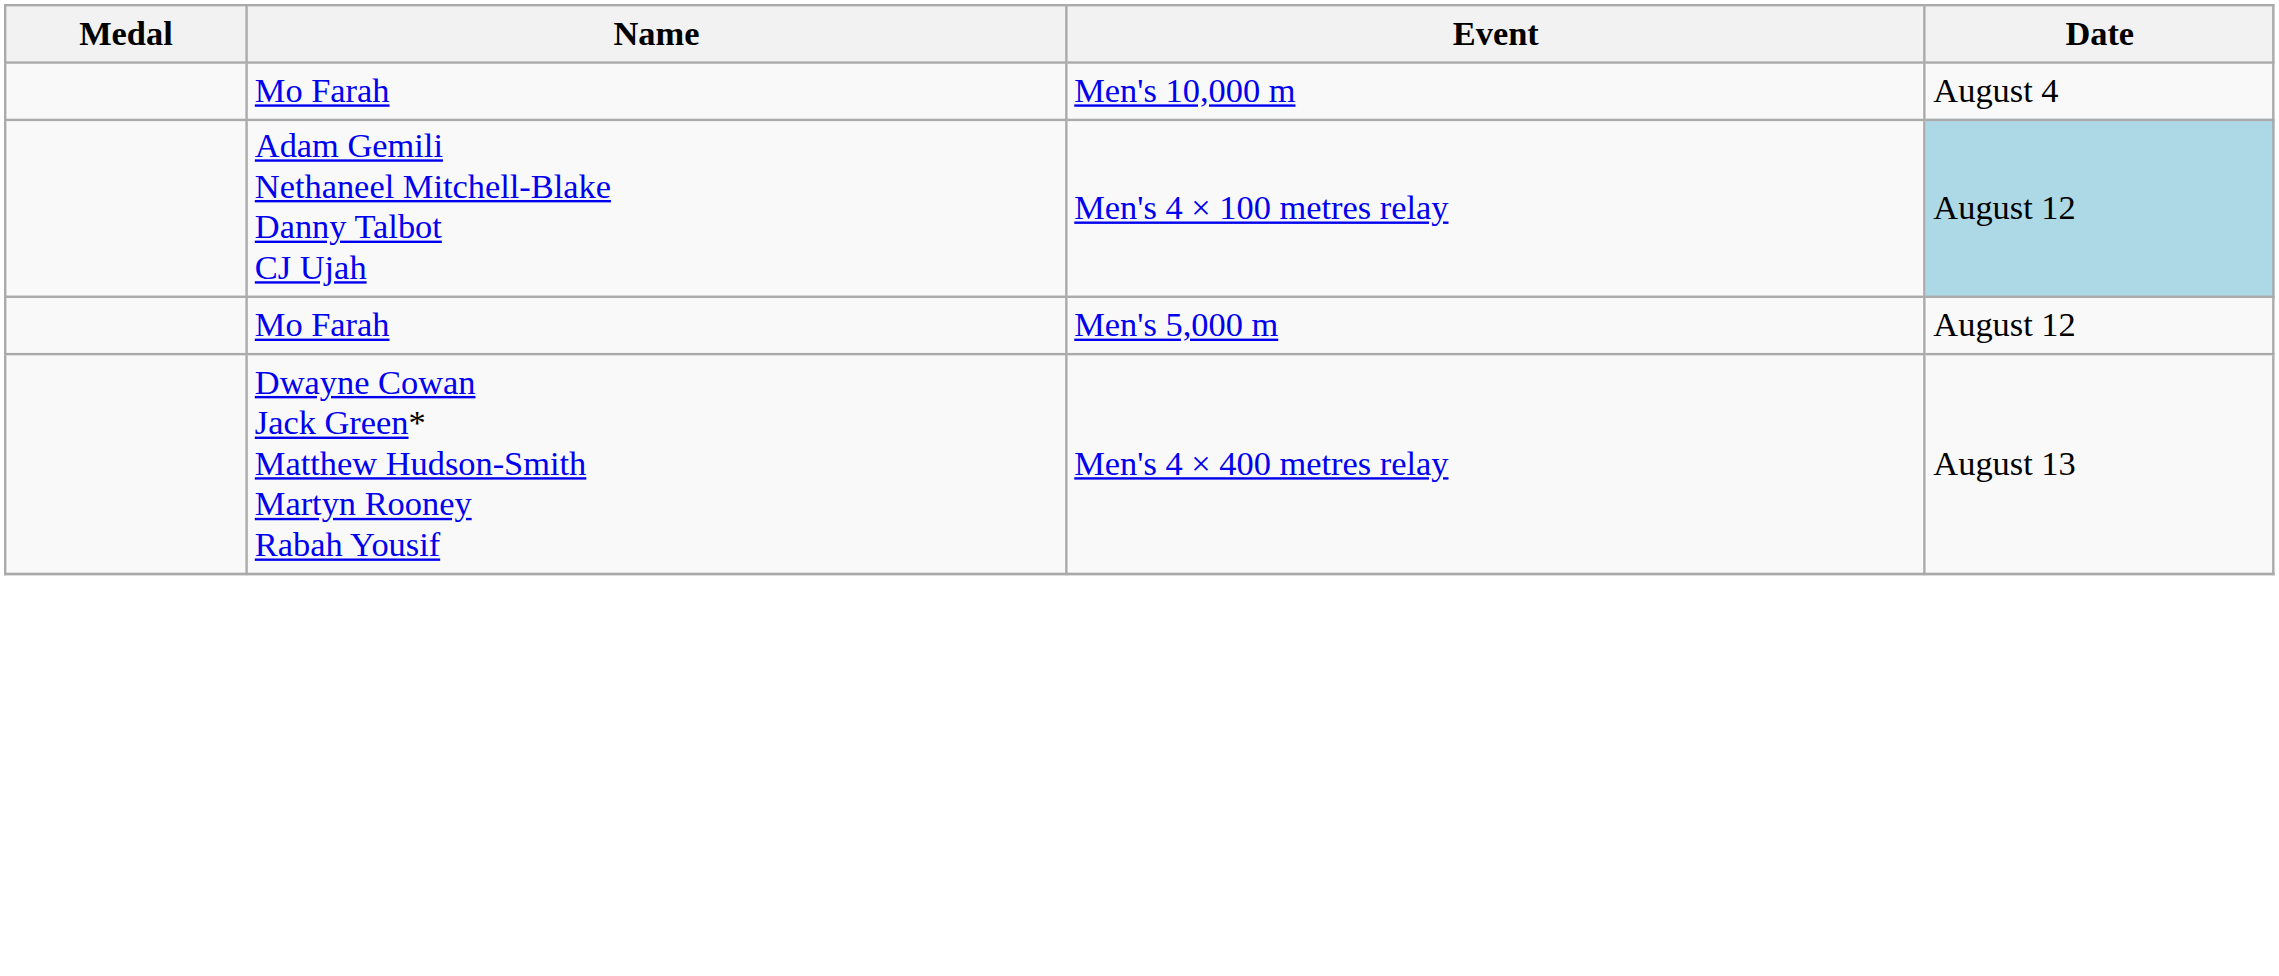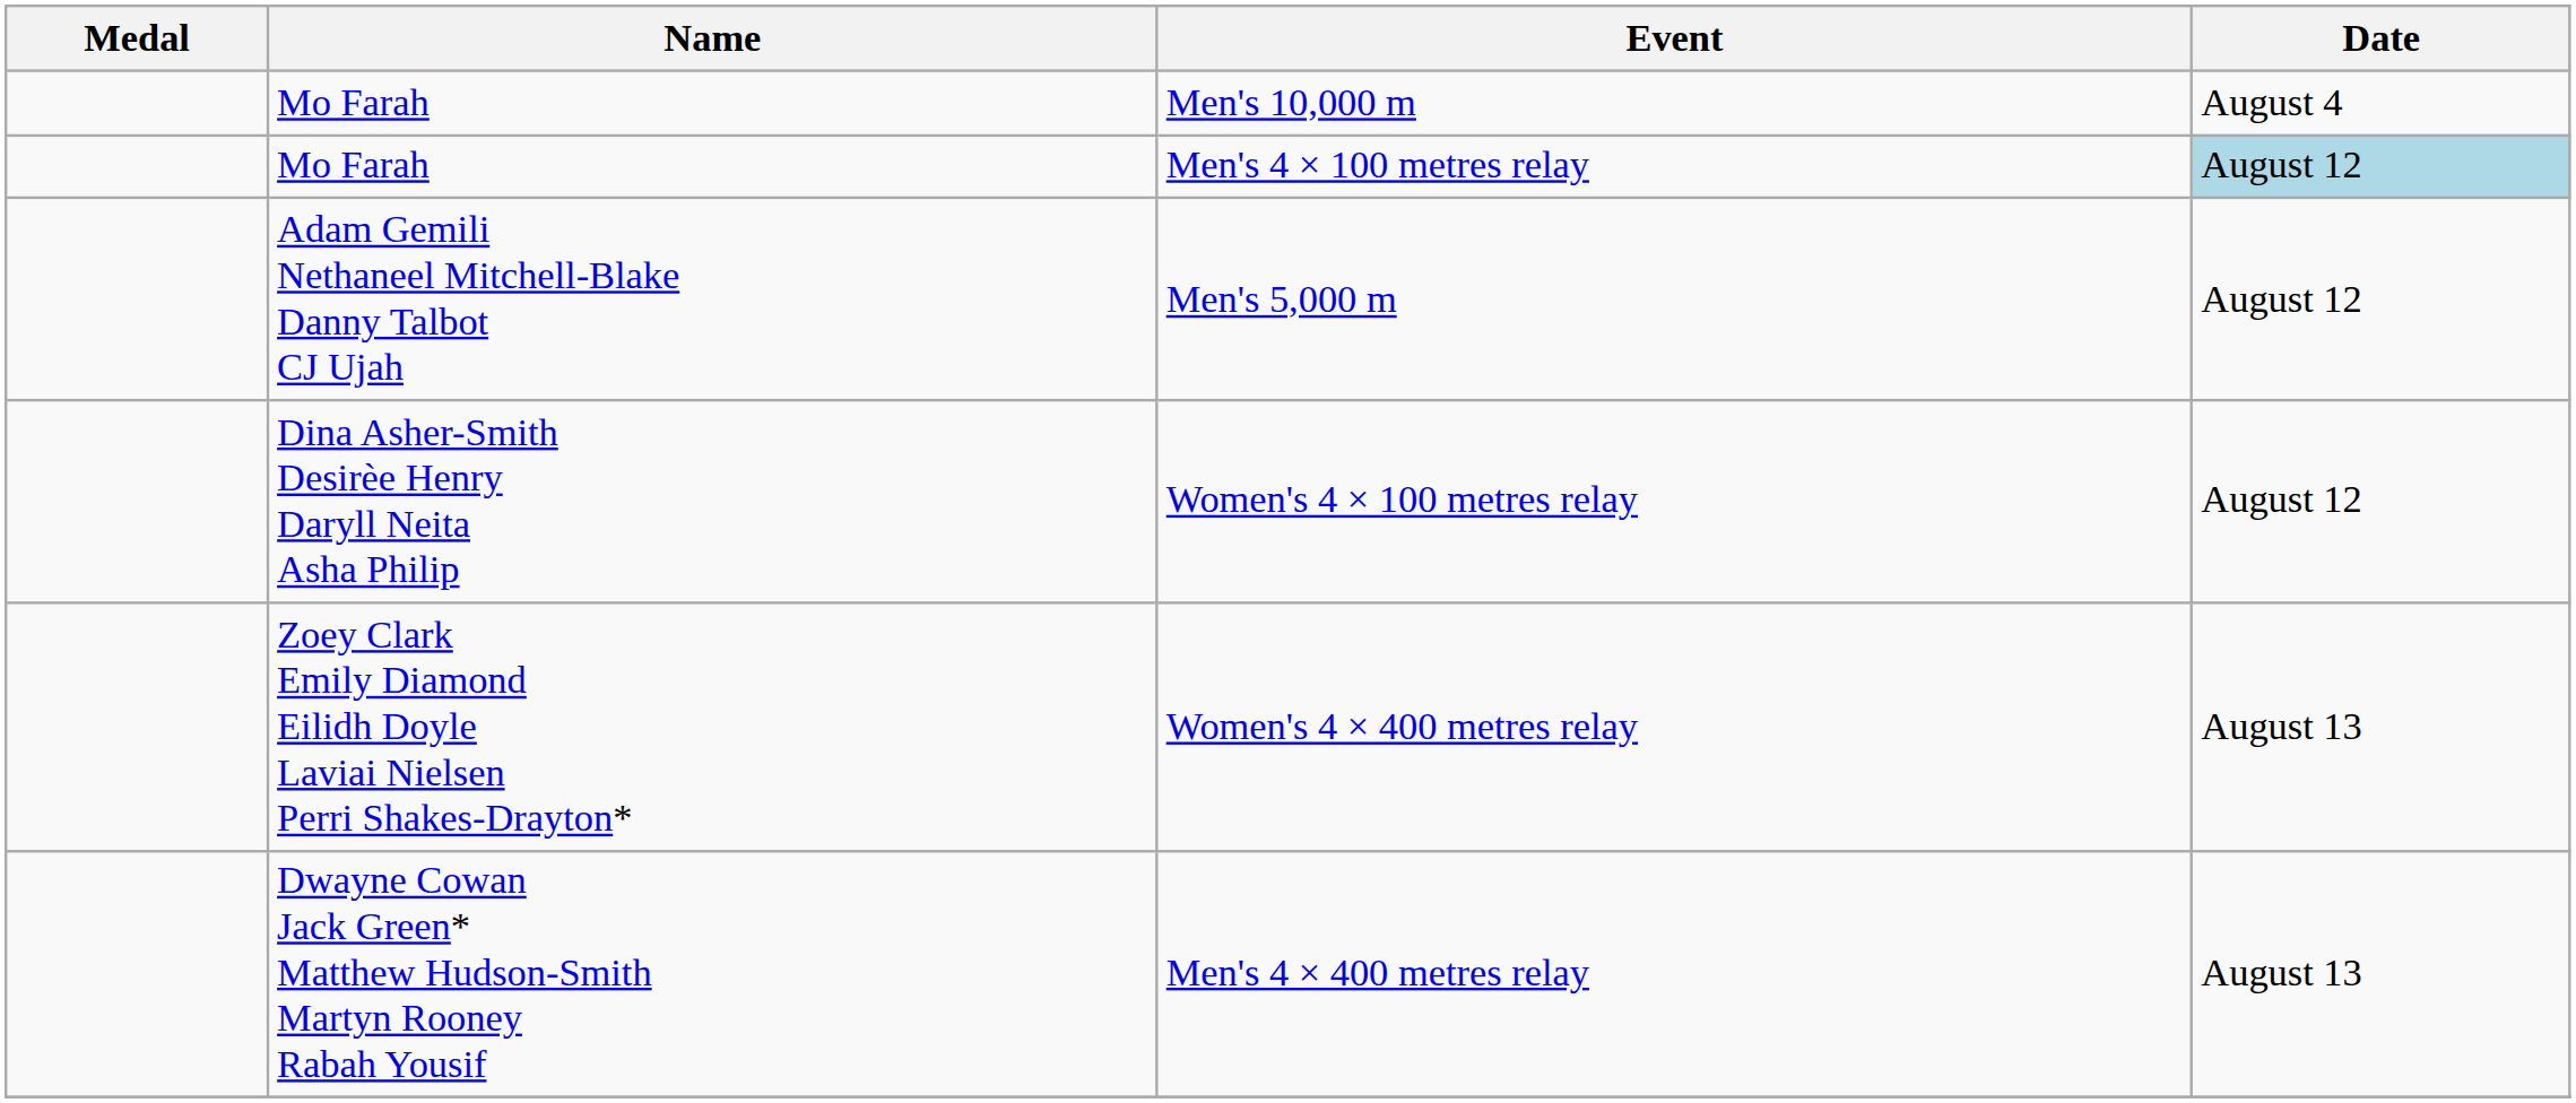 <table class="wikitable" style="font-size:90%" width=60%>
 <tr>
 <th>Medal</th>
 <th>Name</th>
 <th>Event</th>
 <th>Date</th>
 </tr>
 <tr>
 <td></td>
 <td><a href='#'>Mo Farah</a></td>
 <td><a href='#'>Men's 10,000 m</a></td>
 <td>August 4</td>
 </tr>
 <tr>
 <td></td>
-<td><a href='#'>Adam Gemili</a><br><a href='#'>Nethaneel Mitchell-Blake</a><br><a href='#'>Danny Talbot</a><br><a href='#'>CJ Ujah</a></td>
+<td><a href='#'>Mo Farah</a></td>
 <td><a href='#'>Men's 4 × 100 metres relay</a></td>
 <td style="background: lightblue;">August 12</td>
 </tr>
 <tr>
 <td></td>
-<td><a href='#'>Mo Farah</a></td>
+<td><a href='#'>Adam Gemili</a><br><a href='#'>Nethaneel Mitchell-Blake</a><br><a href='#'>Danny Talbot</a><br><a href='#'>CJ Ujah</a></td>
 <td><a href='#'>Men's 5,000 m</a></td>
 <td>August 12</td>
+</tr>
+<tr>
+<td></td>
+<td><a href='#'>Dina Asher-Smith</a><br><a href='#'>Desirèe Henry</a><br><a href='#'>Daryll Neita</a><br><a href='#'>Asha Philip</a></td>
+<td><a href='#'>Women's 4 × 100 metres relay</a></td>
+<td>August 12</td>
+</tr>
+<tr>
+<td></td>
+<td><a href='#'>Zoey Clark</a><br><a href='#'>Emily Diamond</a><br><a href='#'>Eilidh Doyle</a><br><a href='#'>Laviai Nielsen</a><br><a href='#'>Perri Shakes-Drayton</a>*</td>
+<td><a href='#'>Women's 4 × 400 metres relay</a></td>
+<td>August 13</td>
 </tr>
 <tr>
 <td></td>
 <td><a href='#'>Dwayne Cowan</a><br><a href='#'>Jack Green</a>*<br><a href='#'>Matthew Hudson-Smith</a><br><a href='#'>Martyn Rooney</a><br><a href='#'>Rabah Yousif</a></td>
 <td><a href='#'>Men's 4 × 400 metres relay</a></td>
 <td>August 13</td>
 </tr>
 <tr>
 </tr>
 </table>
